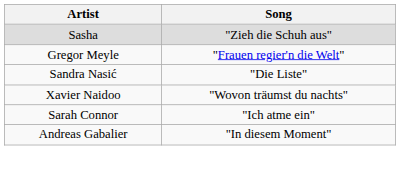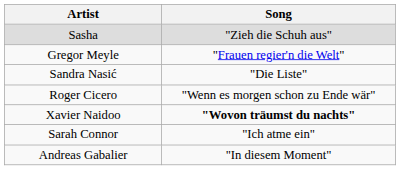 <table class="wikitable plainrowheaders" style="text-align:center;" border="1">
 <tr>
 <th scope="col" rowspan="1" style="width:12em;">Artist</th>
 <th scope="col" rowspan="1" style="width:18em;">Song</th>
 </tr>
 <tr style="background:#ddd;">
 <td scope="row">Sasha</td>
 <td>"Zieh die Schuh aus"</td>
 </tr>
 <tr>
 <td scope="row">Gregor Meyle</td>
 <td>"<a href='#'>Frauen regier'n die Welt</a>"</td>
 </tr>
 <tr>
 <td scope="row">Sandra Nasić</td>
 <td>"Die Liste"</td>
 </tr>
 <tr>
+<td scope="row">Roger Cicero</td>
+<td>"Wenn es morgen schon zu Ende wär"</td>
+</tr>
+<tr>
 <td scope="row">Xavier Naidoo</td>
-<td>"Wovon träumst du nachts"</td>
+<td><strong>"Wovon träumst du nachts"</strong></td>
 </tr>
 <tr>
 <td scope="row">Sarah Connor</td>
 <td>"Ich atme ein"</td>
 </tr>
 <tr>
 <td scope="row">Andreas Gabalier</td>
 <td>"In diesem Moment"</td>
 </tr>
 </table>
